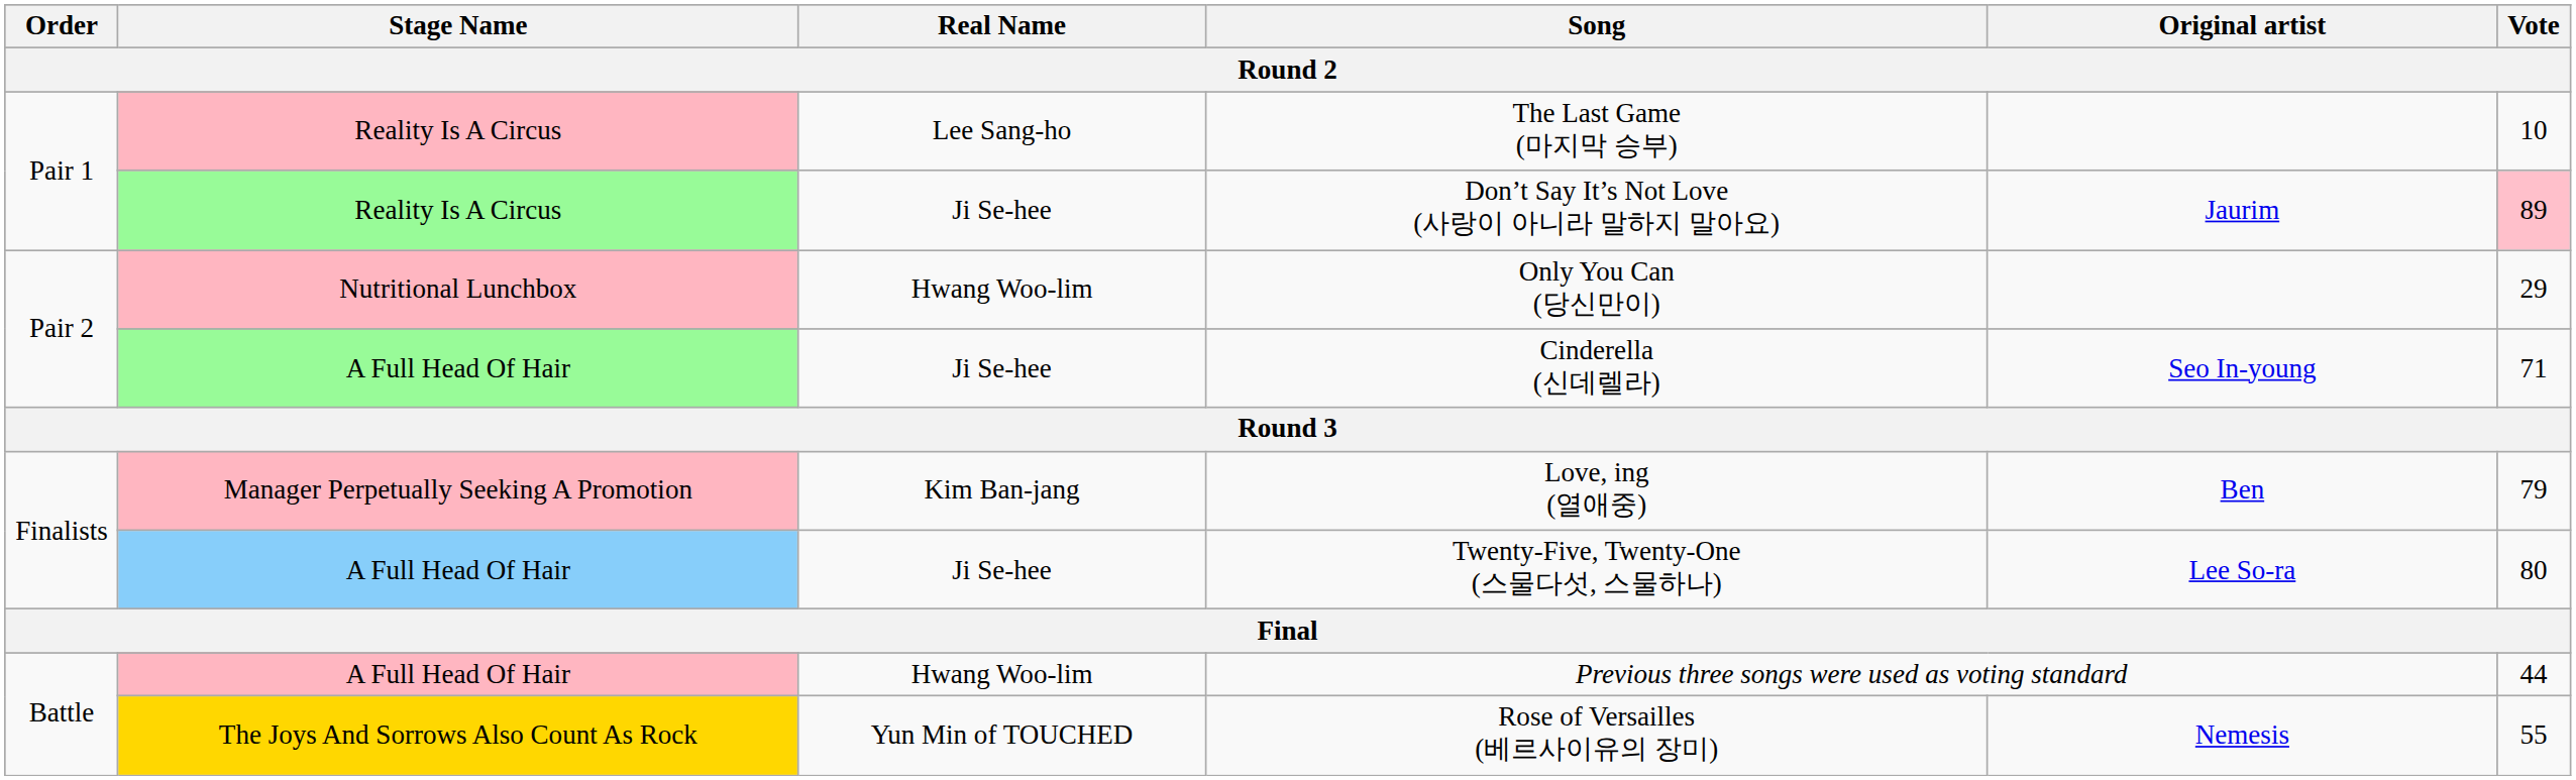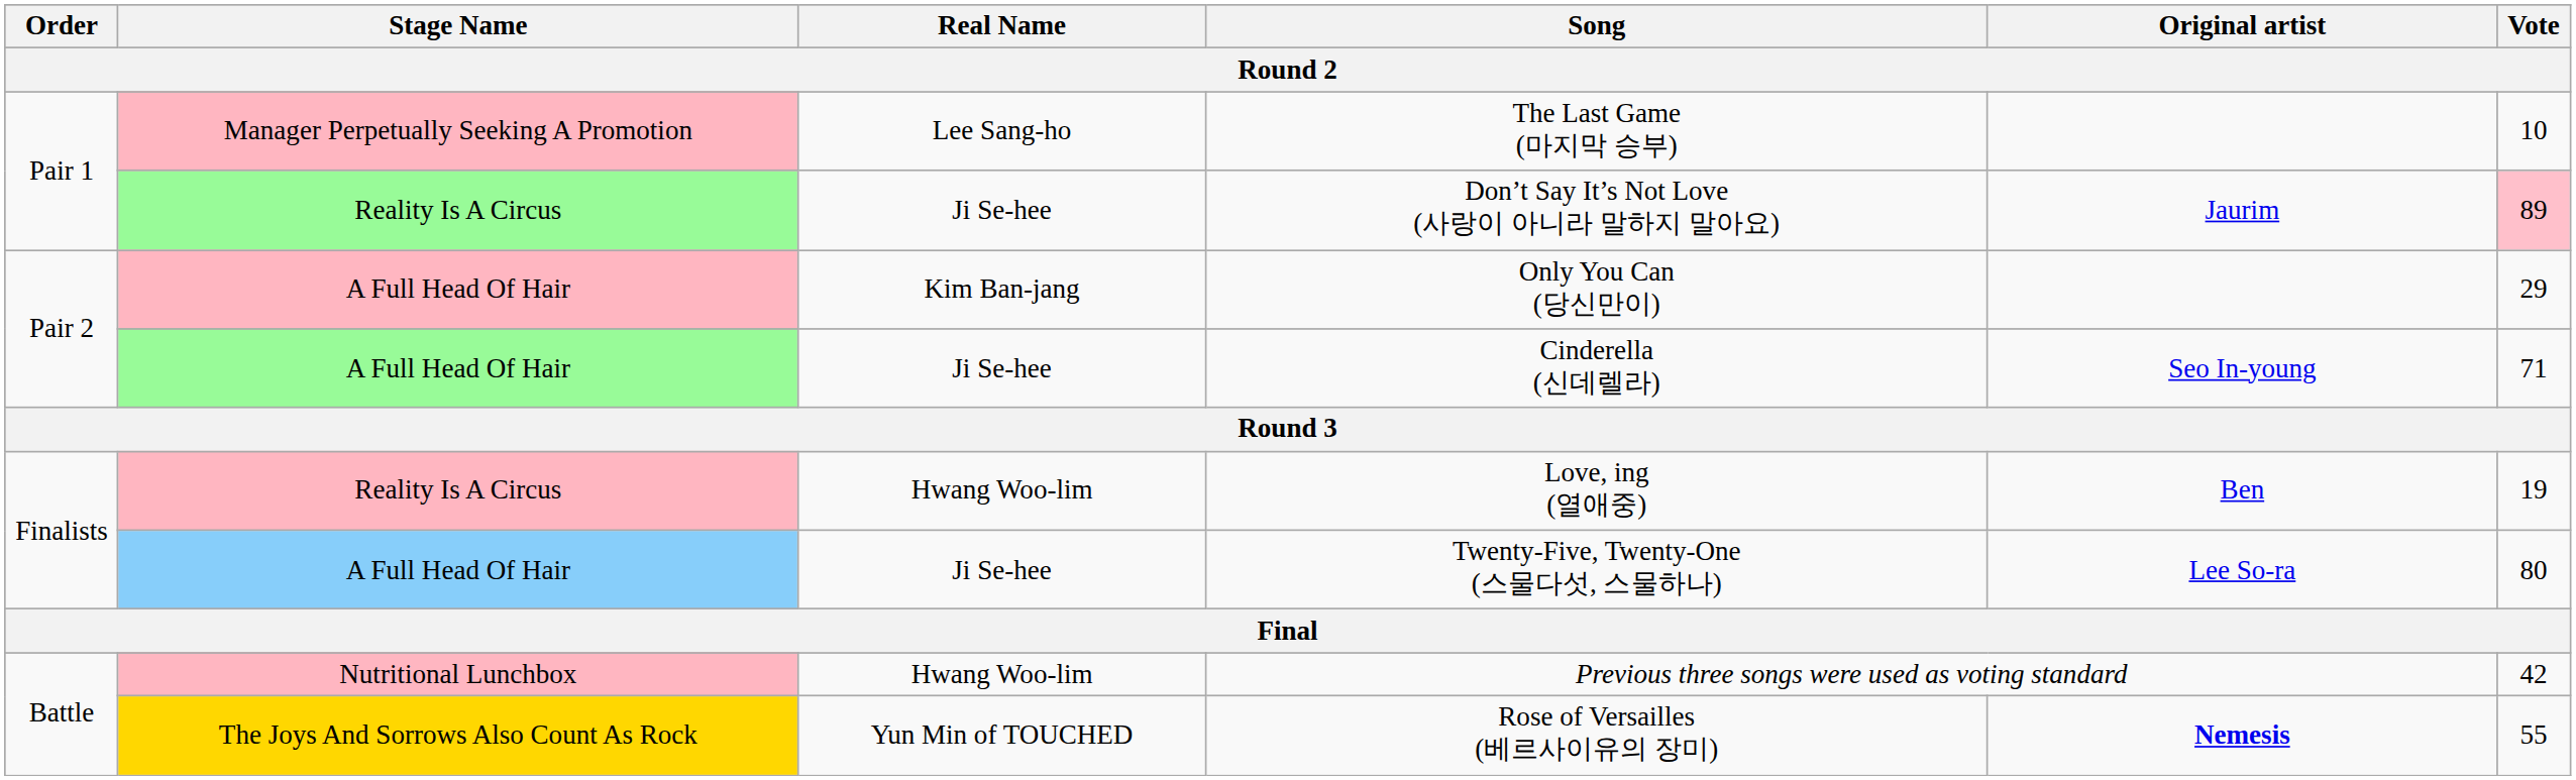 <table class="wikitable" style="text-align:center; width:95%;">
 <tr>
 <th style="width:1%">Order</th>
 <th style="width:20%;">Stage Name</th>
 <th style="width:12%">Real Name</th>
 <th style="width:23%;">Song</th>
 <th style="width:15%;">Original artist</th>
 <th style="width:1%;">Vote</th>
 </tr>
 <tr>
 <th colspan=6>Round 2</th>
 </tr>
 <tr>
 <td rowspan=2>Pair 1</td>
-<td bgcolor="lightpink">Reality Is A Circus</td>
+<td bgcolor="lightpink">Manager Perpetually Seeking A Promotion</td>
 <td>Lee Sang-ho</td>
 <td>The Last Game<br>(마지막 승부)</td>
 <td></td>
 <td>10</td>
 </tr>
 <tr>
 <td bgcolor="palegreen">Reality Is A Circus</td>
 <td>Ji Se-hee</td>
 <td>Don’t Say It’s Not Love<br>(사랑이 아니라 말하지 말아요)</td>
 <td><a href='#'>Jaurim</a></td>
 <td style="background: pink;">89</td>
 </tr>
 <tr>
 <td rowspan=2>Pair 2</td>
-<td bgcolor="lightpink">Nutritional Lunchbox</td>
-<td>Hwang Woo-lim</td>
+<td bgcolor="lightpink">A Full Head Of Hair</td>
+<td>Kim Ban-jang</td>
 <td>Only You Can<br>(당신만이)</td>
 <td></td>
 <td>29</td>
 </tr>
 <tr>
 <td bgcolor="palegreen">A Full Head Of Hair</td>
 <td>Ji Se-hee</td>
 <td>Cinderella<br>(신데렐라)</td>
 <td><a href='#'>Seo In-young</a></td>
 <td>71</td>
 </tr>
 <tr>
 <th colspan=6>Round 3</th>
 </tr>
 <tr>
 <td rowspan=2>Finalists</td>
-<td bgcolor="lightpink">Manager Perpetually Seeking A Promotion</td>
-<td>Kim Ban-jang</td>
+<td bgcolor="lightpink">Reality Is A Circus</td>
+<td>Hwang Woo-lim</td>
 <td>Love, ing<br>(열애중)</td>
 <td><a href='#'>Ben</a></td>
-<td>79</td>
+<td>19</td>
 </tr>
 <tr>
 <td bgcolor="lightskyblue">A Full Head Of Hair</td>
 <td>Ji Se-hee</td>
 <td>Twenty-Five, Twenty-One<br>(스물다섯, 스물하나)</td>
 <td><a href='#'>Lee So-ra</a></td>
 <td>80</td>
 </tr>
 <tr>
 <th colspan=6>Final</th>
 </tr>
 <tr>
 <td rowspan=2>Battle</td>
-<td bgcolor="lightpink">A Full Head Of Hair</td>
+<td bgcolor="lightpink">Nutritional Lunchbox</td>
 <td>Hwang Woo-lim</td>
 <td colspan=2><em>Previous three songs were used as voting standard</em></td>
-<td>44</td>
+<td>42</td>
 </tr>
 <tr>
 <td bgcolor="gold">The Joys And Sorrows Also Count As Rock</td>
 <td>Yun Min of TOUCHED</td>
 <td>Rose of Versailles<br>(베르사이유의 장미)</td>
-<td><a href='#'>Nemesis</a></td>
+<td><strong><a href='#'>Nemesis</a></strong></td>
 <td>55</td>
 </tr>
 </table>
